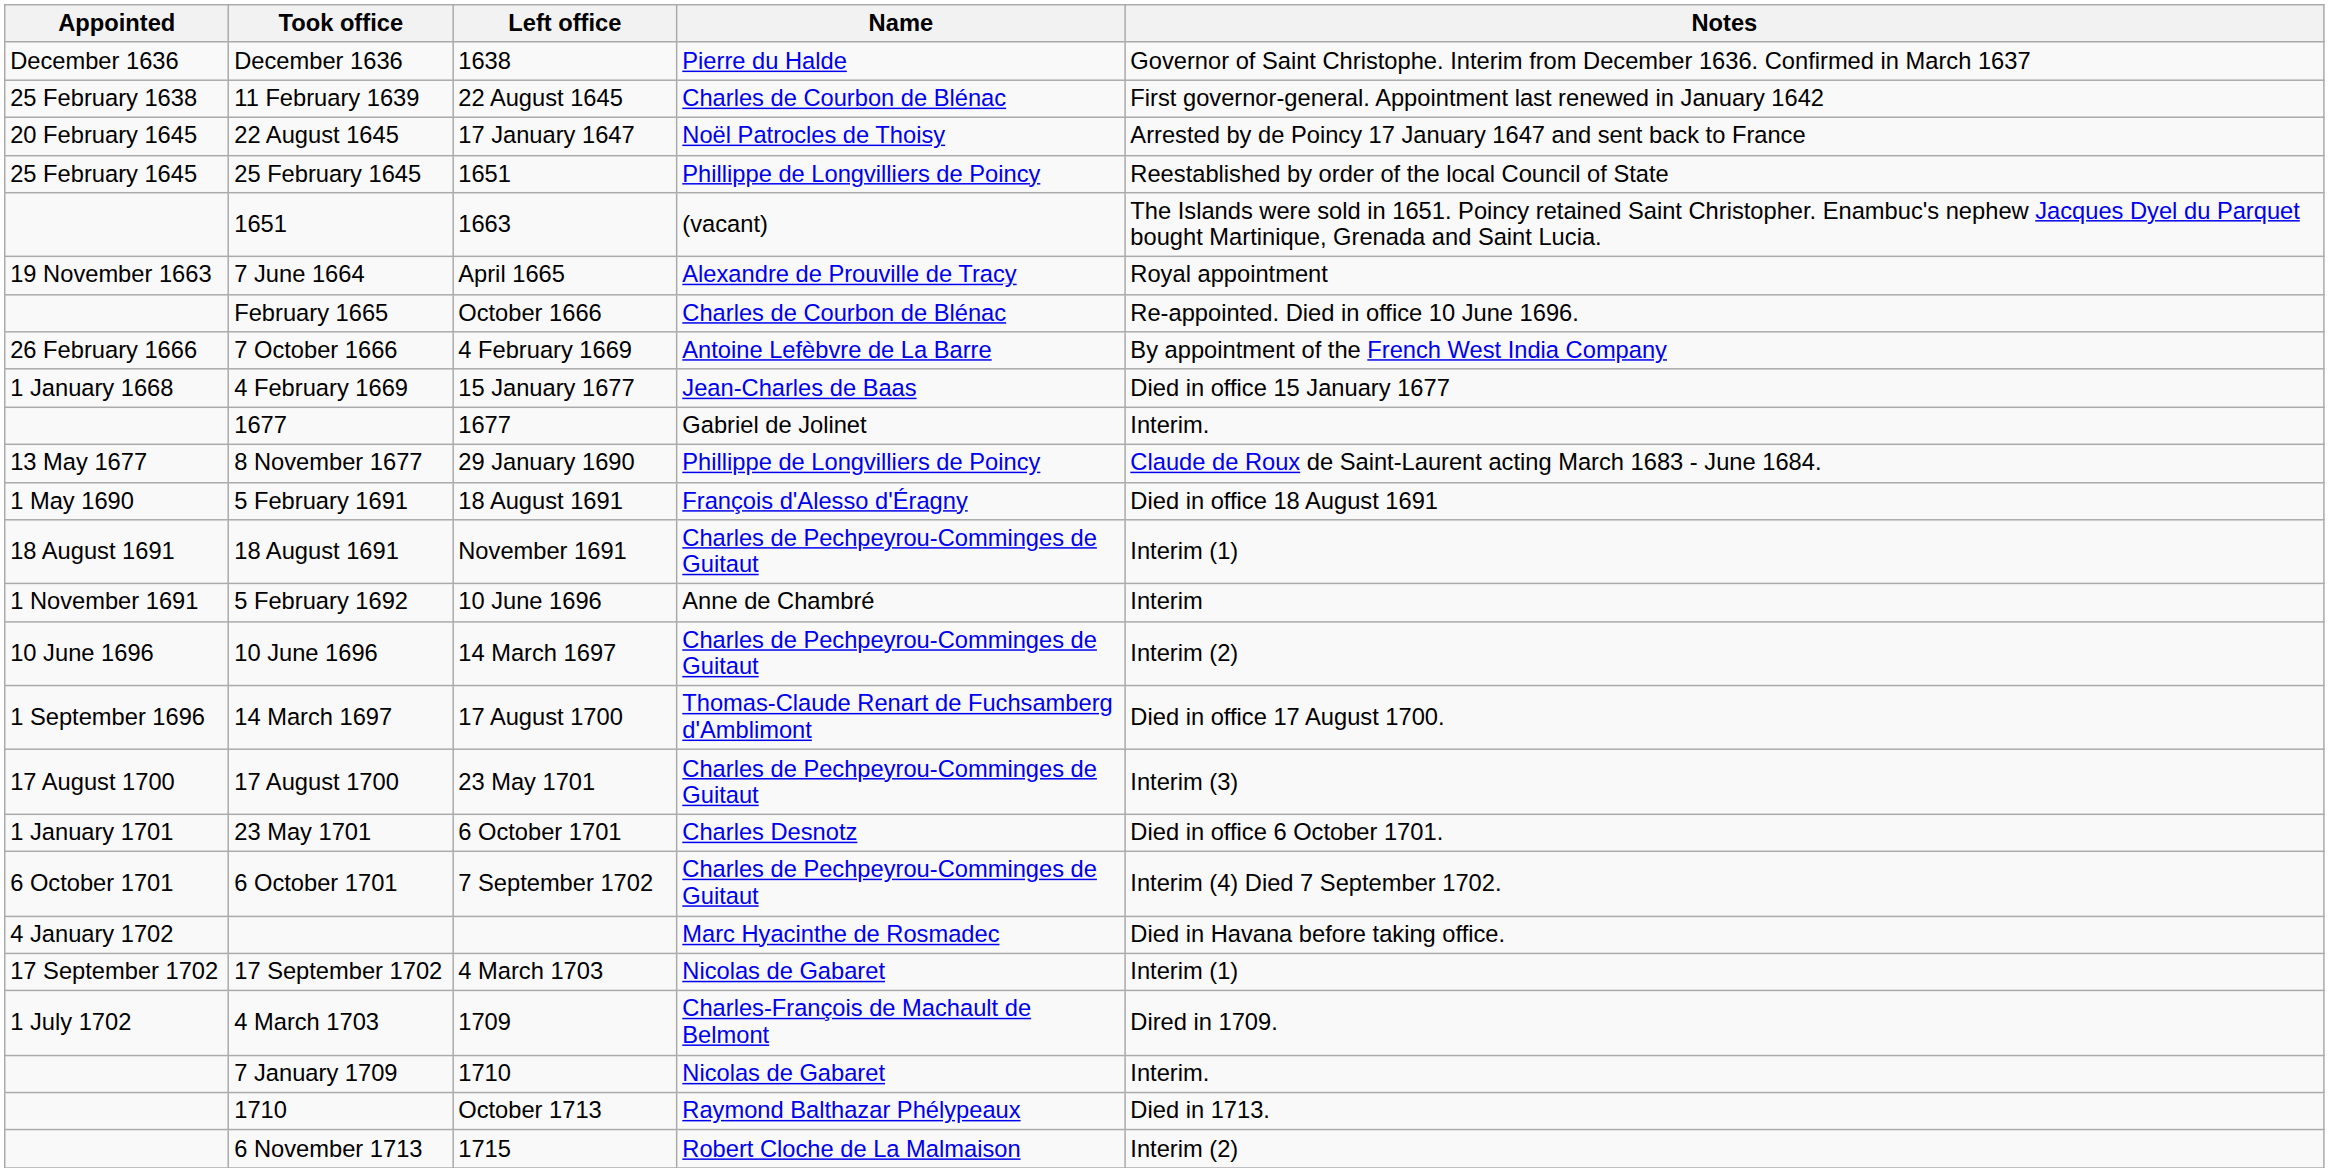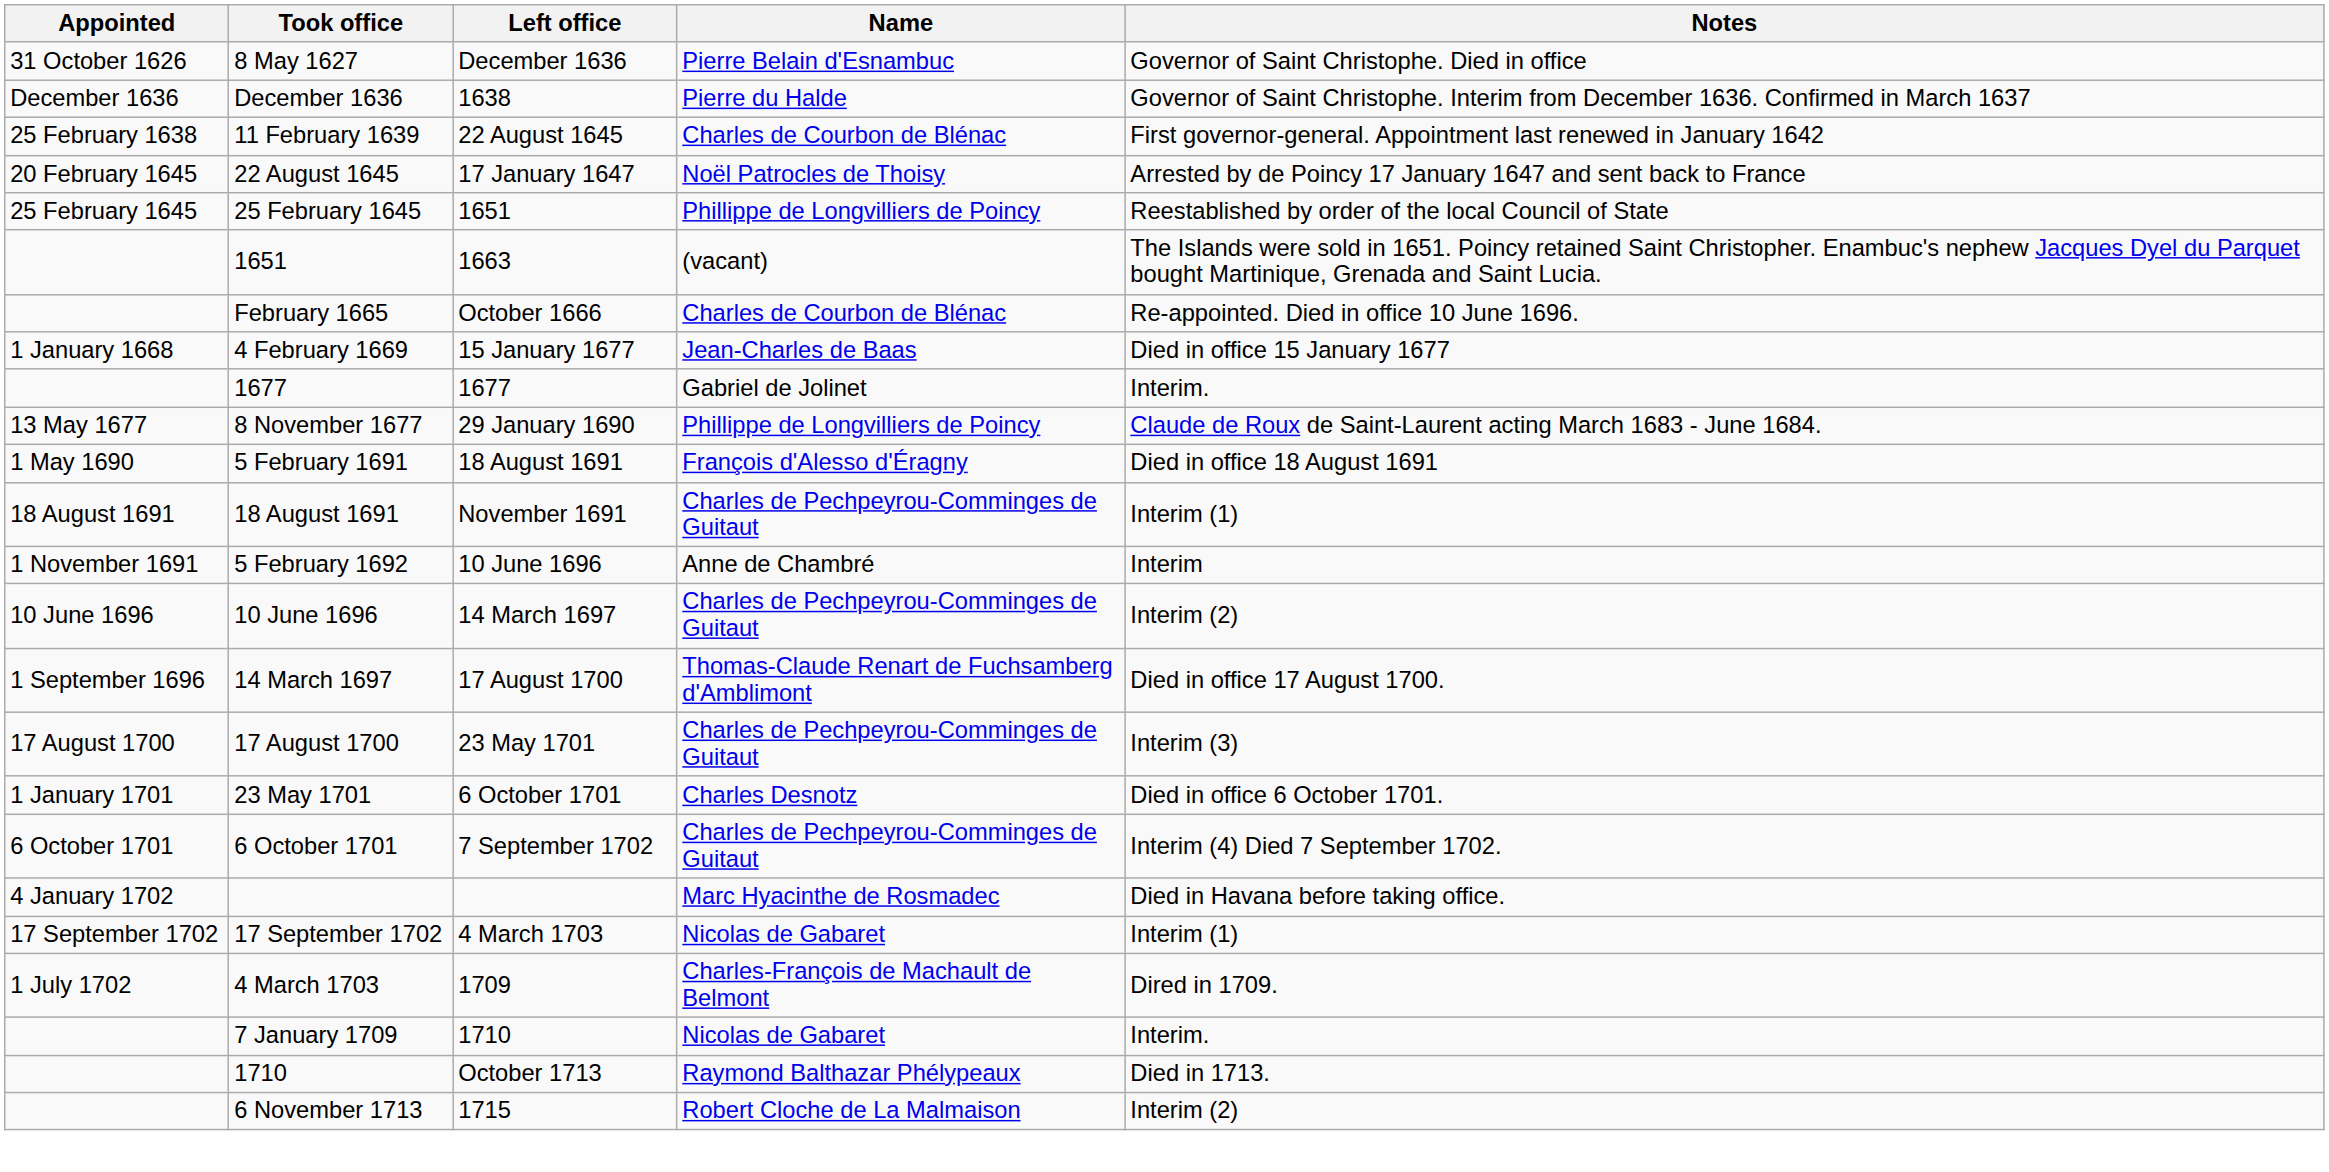 <table class=wikitable>
 <tr>
 <th style="width:9em;">Appointed</th>
 <th style="width:9em;">Took office</th>
 <th style="width:9em;">Left office</th>
 <th>Name</th>
 <th>Notes</th>
+</tr>
+<tr>
+<td>31 October 1626</td>
+<td>8 May 1627</td>
+<td>December 1636</td>
+<td><a href='#'>Pierre Belain d'Esnambuc</a></td>
+<td>Governor of Saint Christophe. Died in office</td>
 </tr>
 <tr>
 <td>December 1636</td>
 <td>December 1636</td>
 <td>1638</td>
 <td><a href='#'>Pierre du Halde</a></td>
 <td>Governor of Saint Christophe. Interim from December 1636. Confirmed in March 1637</td>
 </tr>
 <tr .>
 <td>25 February 1638</td>
 <td>11 February 1639</td>
 <td>22 August 1645</td>
 <td><a href='#'>Charles de Courbon de Blénac</a></td>
 <td>First governor-general. Appointment last renewed in January 1642</td>
 </tr>
 <tr>
 <td>20 February 1645</td>
 <td>22 August 1645</td>
 <td>17 January 1647</td>
 <td><a href='#'>Noël Patrocles de Thoisy</a></td>
 <td>Arrested by  de Poincy 17 January 1647 and sent back to France</td>
 </tr>
 <tr>
 <td>25 February 1645</td>
 <td>25 February 1645</td>
 <td>1651</td>
 <td><a href='#'>Phillippe de Longvilliers de Poincy</a></td>
 <td>Reestablished by order of the local Council of State</td>
 </tr>
 <tr>
 <td></td>
 <td>1651</td>
 <td>1663</td>
 <td>(vacant)</td>
 <td>The Islands were sold in 1651. Poincy retained Saint Christopher. Enambuc's nephew <a href='#'>Jacques Dyel du Parquet</a> bought Martinique, Grenada and Saint Lucia.  </td>
 </tr>
 <tr>
-<td>19 November 1663</td>
-<td>7 June 1664</td>
-<td>April 1665</td>
-<td><a href='#'>Alexandre de Prouville de Tracy</a></td>
-<td>Royal appointment</td>
-</tr>
-<tr>
 <td></td>
 <td>February 1665</td>
 <td>October 1666</td>
 <td><a href='#'>Charles de Courbon de Blénac</a></td>
 <td>Re-appointed. Died in office 10 June 1696.</td>
-</tr>
-<tr>
-<td>26 February 1666</td>
-<td>7 October 1666</td>
-<td>4 February 1669</td>
-<td><a href='#'>Antoine Lefèbvre de La Barre</a></td>
-<td>By appointment of the <a href='#'>French West India Company</a></td>
 </tr>
 <tr>
 <td>1 January 1668</td>
 <td>4 February 1669</td>
 <td>15 January 1677</td>
 <td><a href='#'>Jean-Charles de Baas</a></td>
 <td>Died in office 15 January 1677 </td>
 </tr>
 <tr>
 <td></td>
 <td>1677</td>
 <td>1677</td>
 <td>Gabriel de Jolinet</td>
 <td>Interim.</td>
 </tr>
 <tr>
 <td>13 May 1677</td>
 <td>8 November 1677</td>
 <td>29 January 1690</td>
 <td><a href='#'>Phillippe de Longvilliers de Poincy</a></td>
 <td>  <a href='#'>Claude de Roux</a> de Saint-Laurent acting March 1683 - June 1684.</td>
 </tr>
 <tr>
 <td>1 May 1690</td>
 <td>5 February 1691</td>
 <td>18 August 1691</td>
 <td><a href='#'>François d'Alesso d'Éragny</a></td>
 <td>Died in office 18 August 1691</td>
 </tr>
 <tr>
 <td>18 August 1691</td>
 <td>18 August 1691</td>
 <td>November 1691</td>
 <td><a href='#'>Charles de Pechpeyrou-Comminges de Guitaut</a></td>
 <td>Interim (1)</td>
 </tr>
 <tr>
 <td>1 November 1691</td>
 <td>5 February 1692</td>
 <td>10 June 1696</td>
 <td>Anne de Chambré</td>
 <td>Interim</td>
 </tr>
 <tr>
 <td>10 June 1696</td>
 <td>10 June 1696</td>
 <td>14 March 1697</td>
 <td><a href='#'>Charles de Pechpeyrou-Comminges de Guitaut</a></td>
 <td>Interim (2)</td>
 </tr>
 <tr>
 <td>1 September 1696</td>
 <td>14 March 1697</td>
 <td>17 August 1700</td>
 <td><a href='#'>Thomas-Claude Renart de Fuchsamberg d'Amblimont</a></td>
 <td>Died in office 17 August 1700.</td>
 </tr>
 <tr>
 <td>17 August 1700</td>
 <td>17 August 1700</td>
 <td>23 May 1701</td>
 <td><a href='#'>Charles de Pechpeyrou-Comminges de Guitaut</a></td>
 <td>Interim (3)</td>
 </tr>
 <tr>
 <td>1 January 1701</td>
 <td>23 May 1701</td>
 <td>6 October 1701</td>
 <td><a href='#'>Charles Desnotz</a></td>
 <td>Died in office 6 October 1701.</td>
 </tr>
 <tr>
 <td>6 October 1701</td>
 <td>6 October 1701</td>
 <td>7 September 1702</td>
 <td><a href='#'>Charles de Pechpeyrou-Comminges de Guitaut</a></td>
 <td>Interim (4) Died 7 September 1702.</td>
 </tr>
 <tr>
 <td>4 January 1702</td>
 <td></td>
 <td></td>
 <td><a href='#'>Marc Hyacinthe de Rosmadec</a></td>
 <td>Died in Havana before taking office.</td>
 </tr>
 <tr>
 <td>17 September 1702</td>
 <td>17 September 1702</td>
 <td>4 March 1703</td>
 <td><a href='#'>Nicolas de Gabaret</a></td>
 <td>Interim (1)</td>
 </tr>
 <tr>
 <td>1 July 1702</td>
 <td>4 March 1703</td>
 <td>1709</td>
 <td><a href='#'>Charles-François de Machault de Belmont</a></td>
 <td> Dired in 1709.</td>
 </tr>
 <tr>
 <td></td>
 <td>7 January 1709</td>
 <td>1710</td>
 <td><a href='#'>Nicolas de Gabaret</a></td>
 <td>Interim.</td>
 </tr>
 <tr>
 <td></td>
 <td>1710</td>
 <td>October 1713</td>
 <td><a href='#'>Raymond Balthazar Phélypeaux</a></td>
 <td>Died in 1713.</td>
 </tr>
 <tr>
 <td></td>
 <td>6 November 1713</td>
 <td>1715</td>
 <td><a href='#'>Robert Cloche de La Malmaison</a></td>
 <td>Interim (2)</td>
 </tr>
 </table>
